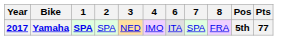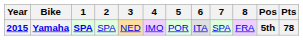 <table class="wikitable" style="text-align:center; font-size:90%;">
 <tr>
 <th>Year</th>
 <th>Bike</th>
 <th>1</th>
 <th>2</th>
 <th>3</th>
 <th>4</th>
+<th>5</th>
 <th>6</th>
 <th>7</th>
 <th>8</th>
 <th>Pos</th>
 <th>Pts</th>
 </tr>
 <tr>
-<th><a href='#'>2017</a></th>
+<th><a href='#'>2015</a></th>
 <th><a href='#'>Yamaha</a></th>
 <td style="background:#dfffdf;"><strong><a href='#'>SPA</a><br></strong></td>
 <td style="background:#dfffdf;"><a href='#'>SPA</a><br></td>
 <td style="background:#ffdf9f;"><a href='#'>NED</a><br></td>
 <td style="background:#efcfff;"><a href='#'>IMO</a><br></td>
+<td style="background:#dfffdf;"><a href='#'>POR</a><br></td>
 <td style="background:#dfdfdf;"><a href='#'>ITA</a><br></td>
 <td style="background:#dfffdf;"><a href='#'>SPA</a><br></td>
 <td style="background:#efcfff;"><a href='#'>FRA</a><br></td>
 <th>5th</th>
-<th>77</th>
+<th>78</th>
 </tr>
 </table>
